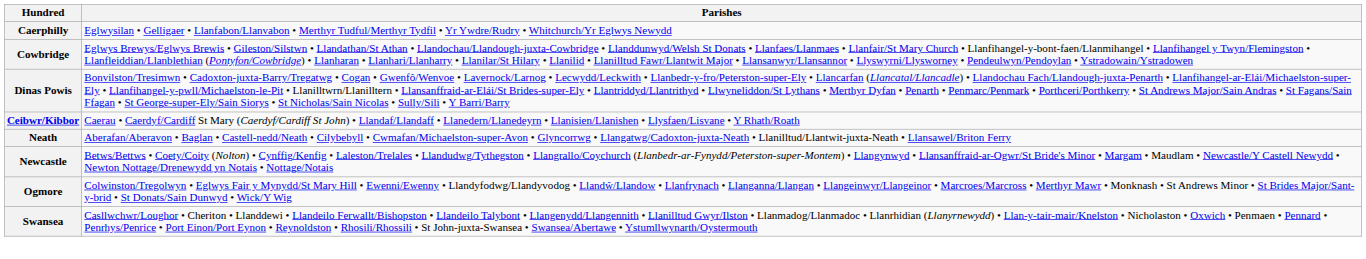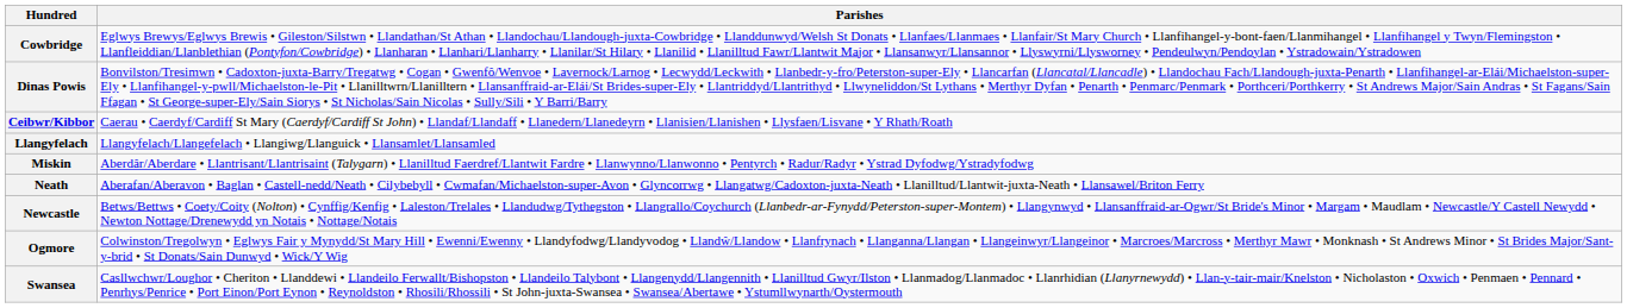 <table class="wikitable">
 <tr>
 <th>Hundred</th>
 <th>Parishes</th>
-</tr>
-<tr>
-<th>Caerphilly</th>
-<td><a href='#'>Eglwysilan</a> • <a href='#'>Gelligaer</a> • <a href='#'>Llanfabon/Llanvabon</a> • <a href='#'>Merthyr Tudful/Merthyr Tydfil</a> • <a href='#'>Yr Ywdre/Rudry</a> • <a href='#'>Whitchurch/Yr Eglwys Newydd</a></td>
 </tr>
 <tr>
 <th>Cowbridge</th>
 <td><a href='#'>Eglwys Brewys/Eglwys Brewis</a> • <a href='#'>Gileston/Silstwn</a> • <a href='#'>Llandathan/St Athan</a> • <a href='#'>Llandochau/Llandough-juxta-Cowbridge</a> • <a href='#'>Llanddunwyd/Welsh St Donats</a> •  <a href='#'>Llanfaes/Llanmaes</a> • <a href='#'>Llanfair/St Mary Church</a> • Llanfihangel-y-bont-faen/Llanmihangel • <a href='#'>Llanfihangel y Twyn/Flemingston</a> • <a href='#'>Llanfleiddian/Llanblethian</a> (<a href='#'><em>Pontyfon/Cowbridge</em></a>) • <a href='#'>Llanharan</a> • <a href='#'>Llanhari/Llanharry</a> • <a href='#'>Llanilar/St Hilary</a> • <a href='#'>Llanilid</a> • <a href='#'>Llanilltud Fawr/Llantwit Major</a> • <a href='#'>Llansanwyr/Llansannor</a> • <a href='#'>Llyswyrni/Llysworney</a> • <a href='#'>Pendeulwyn/Pendoylan</a> • <a href='#'>Ystradowain/Ystradowen</a></td>
 </tr>
 <tr>
 <th>Dinas Powis</th>
 <td><a href='#'>Bonvilston/Tresimwn</a> • <a href='#'>Cadoxton-juxta-Barry/Tregatwg</a> • <a href='#'>Cogan</a> • <a href='#'>Gwenfô/Wenvoe</a> • <a href='#'>Lavernock/Larnog</a> • <a href='#'>Lecwydd/Leckwith</a> • <a href='#'>Llanbedr-y-fro/Peterston-super-Ely</a> • <a href='#'>Llancarfan</a> (<em><a href='#'>Llancatal/Llancadle</a></em>) • <a href='#'>Llandochau Fach/Llandough-juxta-Penarth</a> • <a href='#'>Llanfihangel-ar-Elái/Michaelston-super-Ely</a> • <a href='#'>Llanfihangel-y-pwll/Michaelston-le-Pit</a> • Llanilltwrn/Llanilltern • <a href='#'>Llansanffraid-ar-Elái/St Brides-super-Ely</a> • <a href='#'>Llantriddyd/Llantrithyd</a> • <a href='#'>Llwyneliddon/St Lythans</a> • <a href='#'>Merthyr Dyfan</a> • <a href='#'>Penarth</a> • <a href='#'>Penmarc/Penmark</a> • <a href='#'>Porthceri/Porthkerry</a> • <a href='#'>St Andrews Major/Sain Andras</a> • <a href='#'>St Fagans/Sain Ffagan</a> • <a href='#'>St George-super-Ely/Sain Siorys</a> • <a href='#'>St Nicholas/Sain Nicolas</a> • <a href='#'>Sully/Sili</a> • <a href='#'>Y Barri/Barry</a></td>
 </tr>
 <tr>
 <th><a href='#'>Ceibwr/Kibbor</a></th>
 <td><a href='#'>Caerau</a> • <a href='#'>Caerdyf/Cardiff</a> St Mary (<em>Caerdyf/Cardiff St John</em>) • <a href='#'>Llandaf/Llandaff</a> • <a href='#'>Llanedern/Llanedeyrn</a> • <a href='#'>Llanisien/Llanishen</a> • <a href='#'>Llysfaen/Lisvane</a> • <a href='#'>Y Rhath/Roath</a></td>
+</tr>
+<tr>
+<th>Llangyfelach</th>
+<td><a href='#'>Llangyfelach/Llangefelach</a> • Llangiwg/Llanguick • <a href='#'>Llansamlet/Llansamled</a></td>
+</tr>
+<tr>
+<th>Miskin</th>
+<td><a href='#'>Aberdâr/Aberdare</a> • <a href='#'>Llantrisant/Llantrisaint</a> (<em>Talygarn</em>) • <a href='#'>Llanilltud Faerdref/Llantwit Fardre</a> • <a href='#'>Llanwynno/Llanwonno</a> • <a href='#'>Pentyrch</a> • <a href='#'>Radur/Radyr</a> • <a href='#'>Ystrad Dyfodwg/Ystradyfodwg</a></td>
 </tr>
 <tr>
 <th>Neath</th>
 <td><a href='#'>Aberafan/Aberavon</a> • <a href='#'>Baglan</a> • <a href='#'>Castell-nedd/Neath</a> • <a href='#'>Cilybebyll</a> • <a href='#'>Cwmafan/Michaelston-super-Avon</a> • <a href='#'>Glyncorrwg</a> • <a href='#'>Llangatwg/Cadoxton-juxta-Neath</a> • Llanilltud/Llantwit-juxta-Neath • <a href='#'>Llansawel/Briton Ferry</a></td>
 </tr>
 <tr>
 <th>Newcastle</th>
 <td><a href='#'>Betws/Bettws</a> • <a href='#'>Coety/Coity</a> (<em>Nolton</em>) • <a href='#'>Cynffig/Kenfig</a> • <a href='#'>Laleston/Trelales</a> • <a href='#'>Llandudwg/Tythegston</a> • <a href='#'>Llangrallo/Coychurch</a> (<em>Llanbedr-ar-Fynydd/Peterston-super-Montem</em>) • <a href='#'>Llangynwyd</a> • <a href='#'>Llansanffraid-ar-Ogwr/St Bride's Minor</a> • <a href='#'>Margam</a> • Maudlam • <a href='#'>Newcastle/Y Castell Newydd</a> • <a href='#'>Newton Nottage/Drenewydd yn Notais</a> • <a href='#'>Nottage/Notais</a></td>
 </tr>
 <tr>
 <th>Ogmore</th>
 <td><a href='#'>Colwinston/Tregolwyn</a> • <a href='#'>Eglwys Fair y Mynydd/St Mary Hill</a> • <a href='#'>Ewenni/Ewenny</a> • Llandyfodwg/Llandyvodog • <a href='#'>Llandŵ/Llandow</a> • <a href='#'>Llanfrynach</a> • <a href='#'>Llanganna/Llangan</a> • <a href='#'>Llangeinwyr/Llangeinor</a> • <a href='#'>Marcroes/Marcross</a> • <a href='#'>Merthyr Mawr</a> • Monknash • St Andrews Minor • <a href='#'>St Brides Major/Sant-y-brid</a> • <a href='#'>St Donats/Sain Dunwyd</a> • <a href='#'>Wick/Y Wig</a></td>
 </tr>
 <tr>
 <th>Swansea</th>
 <td><a href='#'>Casllwchwr/Loughor</a> • Cheriton • Llanddewi • <a href='#'>Llandeilo Ferwallt/Bishopston</a> • <a href='#'>Llandeilo Talybont</a> • <a href='#'>Llangenydd/Llangennith</a> • <a href='#'>Llanilltud Gwyr/Ilston</a> • Llanmadog/Llanmadoc • Llanrhidian (<em>Llanyrnewydd</em>) • <a href='#'>Llan-y-tair-mair/Knelston</a> • Nicholaston • <a href='#'>Oxwich</a> • Penmaen • <a href='#'>Pennard</a> • <a href='#'>Penrhys/Penrice</a> • <a href='#'>Port Einon/Port Eynon</a> • <a href='#'>Reynoldston</a> • <a href='#'>Rhosili/Rhossili</a> • St John-juxta-Swansea • <a href='#'>Swansea/Abertawe</a> • <a href='#'>Ystumllwynarth/Oystermouth</a></td>
 </tr>
 </table>
